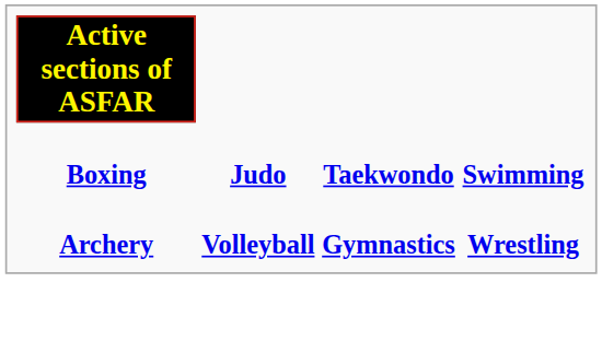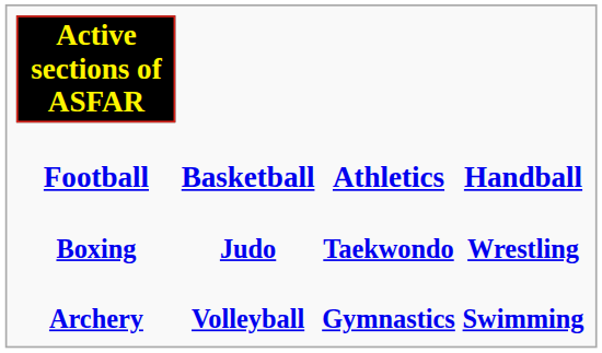 <table class="infobox" style="width: 20em; font-size: 95%em;">
 <tr bgcolor="#cccccc" style="text-align: center">
 <th style="background:#000000;color:#fff500;border:1px solid #db261d;;">Active sections of ASFAR</th>
+</tr>
+<tr style="text-align: center">
+<td><br><strong><a href='#'>Football</a></strong></td>
+<td><br><strong><a href='#'>Basketball</a></strong></td>
+<td><br><strong><a href='#'>Athletics</a></strong></td>
+<td><br><strong><a href='#'>Handball</a></strong></td>
 </tr>
 <tr style="font-size: 90%; text-align: center">
 <td><br><strong><a href='#'>Boxing</a></strong></td>
 <td><br><strong><a href='#'>Judo</a></strong></td>
 <td><br><strong><a href='#'>Taekwondo</a></strong></td>
-<td><br><strong><a href='#'>Swimming</a></strong></td>
+<td><br><strong><a href='#'>Wrestling</a></strong></td>
 </tr>
 <tr style="font-size: 90%; text-align: center">
 <td><br><strong><a href='#'>Archery</a></strong></td>
 <td><br><strong><a href='#'>Volleyball</a></strong></td>
 <td><br><strong><a href='#'>Gymnastics</a></strong></td>
-<td><br><strong><a href='#'>Wrestling</a></strong></td>
+<td><br><strong><a href='#'>Swimming</a></strong></td>
 </tr>
 </table>
